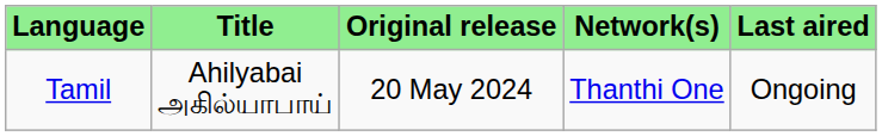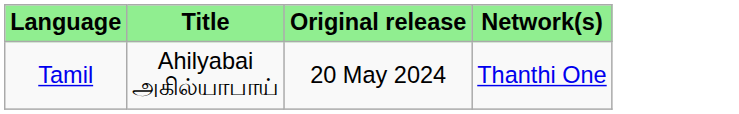 <table class="wikitable" style="text-align:center;">
 <tr>
 <th style="background:LightGreen;">Language</th>
 <th style="background:LightGreen;">Title</th>
 <th style="background:LightGreen;">Original release</th>
 <th style="background:LightGreen;">Network(s)</th>
-<th style="background:LightGreen;">Last aired</th>
 </tr>
 <tr>
 <td><a href='#'>Tamil</a></td>
 <td>Ahilyabai <br> அகில்யாபாய்</td>
 <td>20 May 2024</td>
 <td><a href='#'>Thanthi One</a></td>
-<td>Ongoing</td>
 </tr>
 </table>
